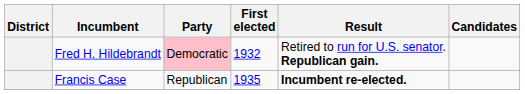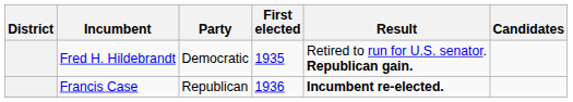 <table class=wikitable>
 <tr valign=bottom>
 <th>District</th>
 <th>Incumbent</th>
 <th>Party</th>
 <th>First<br>elected</th>
 <th>Result</th>
 <th>Candidates</th>
 </tr>
 <tr>
 <th></th>
 <td><a href='#'>Fred H. Hildebrandt</a></td>
-<td style="background: pink;">Democratic</td>
-<td><a href='#'>1932</a></td>
+<td>Democratic</td>
+<td><a href='#'>1935</a></td>
 <td>Retired to <a href='#'>run for U.S. senator</a>.<br><strong>Republican gain.</strong></td>
 <td nowrap></td>
 </tr>
 <tr>
 <th></th>
 <td><a href='#'>Francis Case</a></td>
 <td>Republican</td>
-<td><a href='#'>1935</a></td>
+<td><a href='#'>1936</a></td>
 <td><strong>Incumbent re-elected.</strong></td>
 <td nowrap></td>
 </tr>
 </table>
